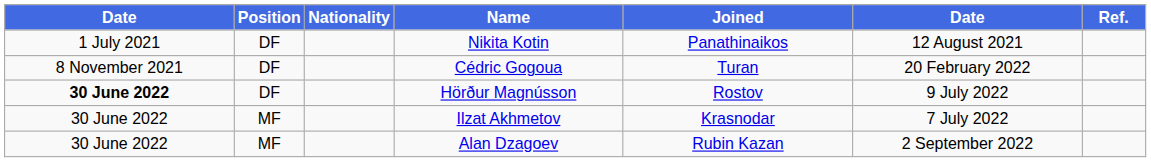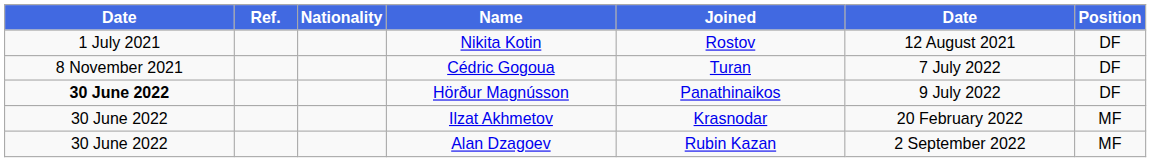 <table class="wikitable"  style="text-align:center; font-size:90%; ">
 <tr>
 <th style="background:#4169E1; color:white; width:200px;">Date</th>
-<th style="background:#4169E1; color:white; width:50px;">Position</th>
+<th style="background:#4169E1; color:white; width:50px;">Ref.</th>
 <th style="background:#4169E1; color:white; width:50px;">Nationality</th>
 <th style="background:#4169E1; color:white; width:200px;">Name</th>
 <th style="background:#4169E1; color:white; width:200px;">Joined</th>
 <th style="background:#4169E1; color:white; width:200px;">Date</th>
-<th style="background:#4169E1; color:white; width:50px;">Ref.</th>
+<th style="background:#4169E1; color:white; width:50px;">Position</th>
 </tr>
 <tr>
 <td>1 July 2021</td>
-<td>DF</td>
+<td></td>
 <td></td>
 <td><a href='#'>Nikita Kotin</a></td>
-<td><a href='#'>Panathinaikos</a></td>
+<td><a href='#'>Rostov</a></td>
 <td>12 August 2021</td>
-<td></td>
+<td>DF</td>
 </tr>
 <tr>
 <td>8 November 2021</td>
-<td>DF</td>
+<td></td>
 <td></td>
 <td><a href='#'>Cédric Gogoua</a></td>
 <td><a href='#'>Turan</a></td>
-<td>20 February 2022</td>
-<td></td>
+<td>7 July 2022</td>
+<td>DF</td>
 </tr>
 <tr>
 <td><strong>30 June 2022</strong></td>
-<td>DF</td>
+<td></td>
 <td></td>
 <td><a href='#'>Hörður Magnússon</a></td>
-<td><a href='#'>Rostov</a></td>
+<td><a href='#'>Panathinaikos</a></td>
 <td>9 July 2022</td>
-<td></td>
+<td>DF</td>
 </tr>
 <tr>
 <td>30 June 2022</td>
-<td>MF</td>
+<td></td>
 <td></td>
 <td><a href='#'>Ilzat Akhmetov</a></td>
 <td><a href='#'>Krasnodar</a></td>
-<td>7 July 2022</td>
-<td></td>
+<td>20 February 2022</td>
+<td>MF</td>
 </tr>
 <tr>
 <td>30 June 2022</td>
-<td>MF</td>
+<td></td>
 <td></td>
 <td><a href='#'>Alan Dzagoev</a></td>
 <td><a href='#'>Rubin Kazan</a></td>
 <td>2 September 2022</td>
-<td></td>
+<td>MF</td>
 </tr>
 </table>
